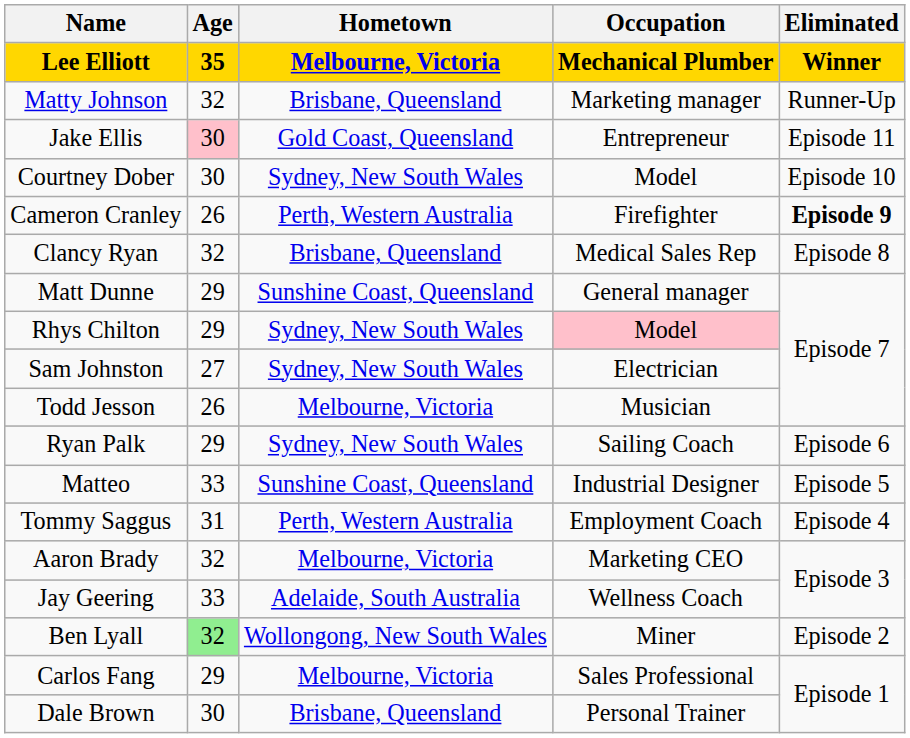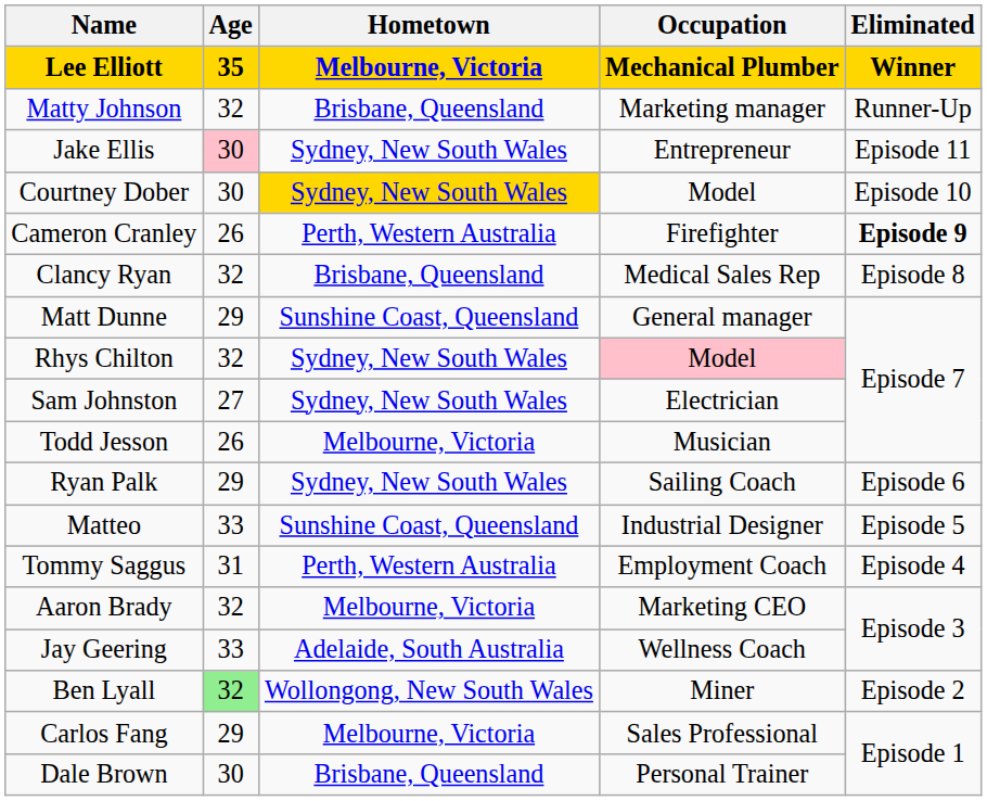 <table class="wikitable" style="text-align:center">
 <tr>
 <th>Name</th>
 <th>Age</th>
 <th>Hometown</th>
 <th>Occupation</th>
 <th>Eliminated</th>
 </tr>
 <tr bgcolor="gold">
 <td><strong>Lee Elliott</strong></td>
 <td><strong>35</strong></td>
 <td><strong><a href='#'>Melbourne, Victoria</a></strong></td>
 <td><strong>Mechanical Plumber</strong></td>
 <td><strong>Winner</strong></td>
 </tr>
 <tr>
 <td><a href='#'>Matty Johnson</a></td>
 <td>32</td>
 <td><a href='#'>Brisbane, Queensland</a></td>
 <td>Marketing manager</td>
 <td>Runner-Up</td>
 </tr>
 <tr>
 <td>Jake Ellis</td>
 <td style="background: pink;">30</td>
-<td><a href='#'>Gold Coast, Queensland</a></td>
+<td><a href='#'>Sydney, New South Wales</a></td>
 <td>Entrepreneur</td>
 <td>Episode 11</td>
 </tr>
 <tr>
 <td>Courtney Dober</td>
 <td>30</td>
-<td><a href='#'>Sydney, New South Wales</a></td>
+<td style="background: gold;"><a href='#'>Sydney, New South Wales</a></td>
 <td>Model</td>
 <td>Episode 10</td>
 </tr>
 <tr>
 <td>Cameron Cranley</td>
 <td>26</td>
 <td><a href='#'>Perth, Western Australia</a></td>
 <td>Firefighter</td>
 <td><strong>Episode 9</strong></td>
 </tr>
 <tr>
 <td>Clancy Ryan</td>
 <td>32</td>
 <td><a href='#'>Brisbane, Queensland</a></td>
 <td>Medical Sales Rep</td>
 <td>Episode 8</td>
 </tr>
 <tr>
 <td>Matt Dunne</td>
 <td>29</td>
 <td><a href='#'>Sunshine Coast, Queensland</a></td>
 <td>General manager</td>
 <td rowspan="4">Episode 7</td>
 </tr>
 <tr>
 <td>Rhys Chilton</td>
-<td>29</td>
+<td>32</td>
 <td><a href='#'>Sydney, New South Wales</a></td>
 <td style="background: pink;">Model</td>
 </tr>
 <tr>
 <td>Sam Johnston</td>
 <td>27</td>
 <td><a href='#'>Sydney, New South Wales</a></td>
 <td>Electrician</td>
 </tr>
 <tr>
 <td>Todd Jesson</td>
 <td>26</td>
 <td><a href='#'>Melbourne, Victoria</a></td>
 <td>Musician</td>
 </tr>
 <tr>
 <td>Ryan Palk</td>
 <td>29</td>
 <td><a href='#'>Sydney, New South Wales</a></td>
 <td>Sailing Coach</td>
 <td>Episode 6</td>
 </tr>
 <tr>
 <td>Matteo</td>
 <td>33</td>
 <td><a href='#'>Sunshine Coast, Queensland</a></td>
 <td>Industrial Designer</td>
 <td>Episode 5</td>
 </tr>
 <tr>
 <td>Tommy Saggus</td>
 <td>31</td>
 <td><a href='#'>Perth, Western Australia</a></td>
 <td>Employment Coach</td>
 <td>Episode 4</td>
 </tr>
 <tr>
 <td>Aaron Brady</td>
 <td>32</td>
 <td><a href='#'>Melbourne, Victoria</a></td>
 <td>Marketing CEO</td>
 <td rowspan="2">Episode 3</td>
 </tr>
 <tr>
 <td>Jay Geering</td>
 <td>33</td>
 <td><a href='#'>Adelaide, South Australia</a></td>
 <td>Wellness Coach</td>
 </tr>
 <tr>
 <td>Ben Lyall</td>
 <td style="background: lightgreen;">32</td>
 <td><a href='#'>Wollongong, New South Wales</a></td>
 <td>Miner</td>
 <td>Episode 2</td>
 </tr>
 <tr>
 <td>Carlos Fang</td>
 <td>29</td>
 <td><a href='#'>Melbourne, Victoria</a></td>
 <td>Sales Professional</td>
 <td rowspan="2">Episode 1</td>
 </tr>
 <tr>
 <td>Dale Brown</td>
 <td>30</td>
 <td><a href='#'>Brisbane, Queensland</a></td>
 <td>Personal Trainer</td>
 </tr>
 </table>
